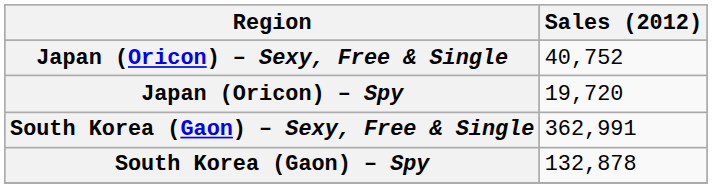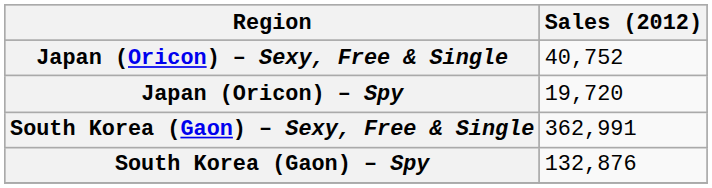 <table class="wikitable plainrowheaders">
 <tr>
 <th>Region</th>
 <th>Sales (2012)</th>
 </tr>
 <tr>
 <th scope="row">Japan (<a href='#'>Oricon</a>) – <em>Sexy, Free & Single</em></th>
 <td>40,752</td>
 </tr>
 <tr>
 <th scope="row">Japan (Oricon) – <em>Spy</em></th>
 <td>19,720</td>
 </tr>
 <tr>
 <th scope="row">South Korea (<a href='#'>Gaon</a>) – <em>Sexy, Free & Single</em></th>
 <td>362,991</td>
 </tr>
 <tr>
 <th scope="row">South Korea (Gaon) – <em>Spy</em></th>
-<td>132,878</td>
+<td>132,876</td>
 </tr>
 <tr>
 </tr>
 </table>
